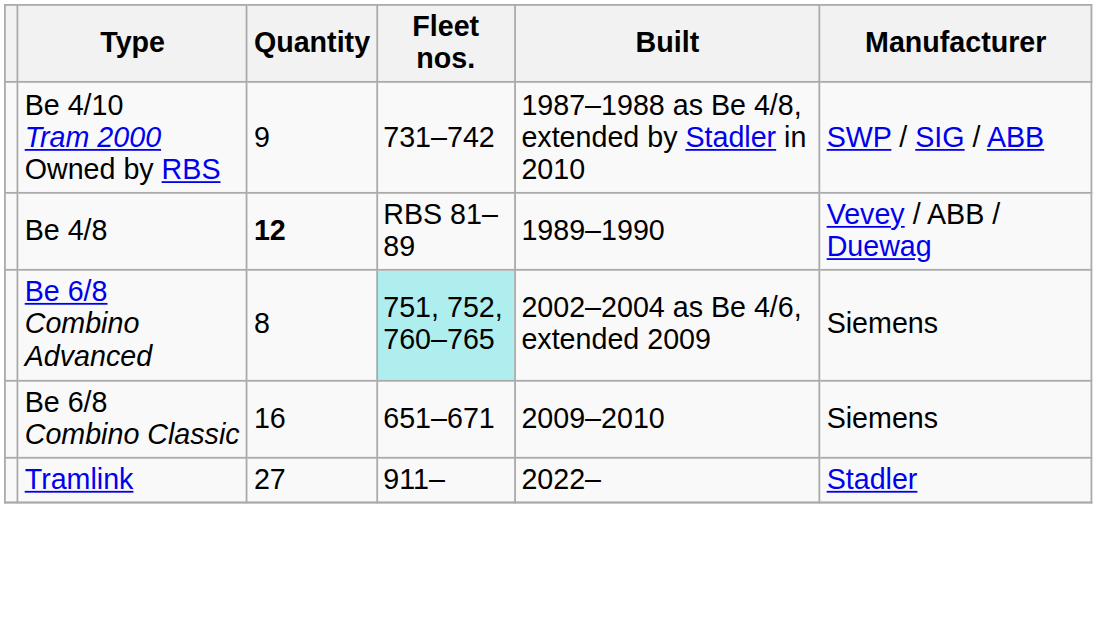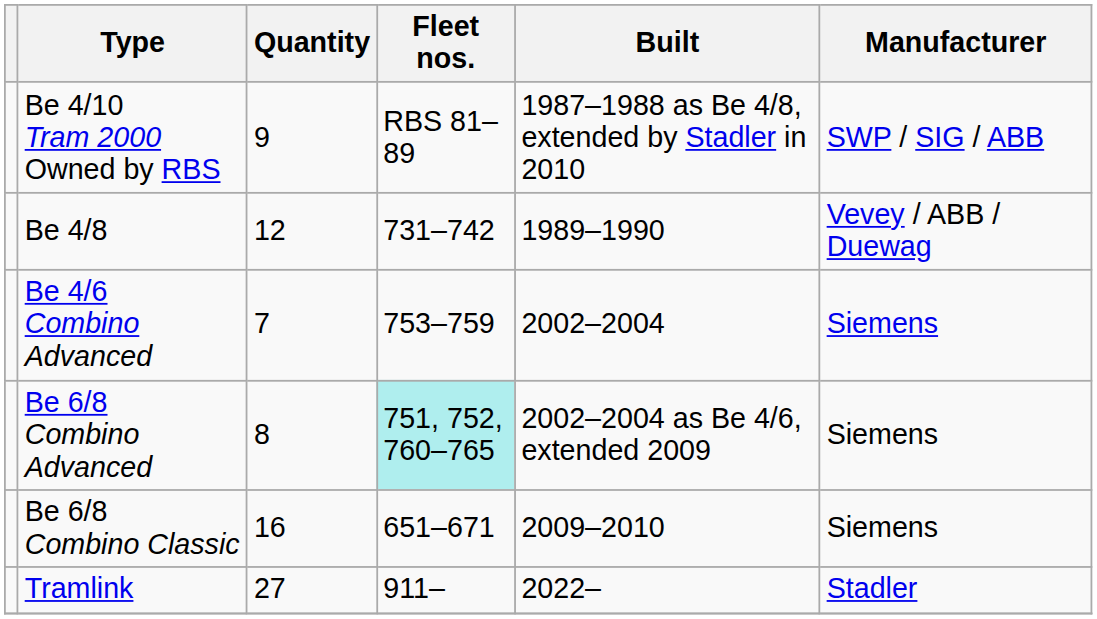 <table class="wikitable">
 <tr>
 <th></th>
 <th>Type</th>
 <th>Quantity</th>
 <th>Fleet nos.</th>
 <th>Built</th>
 <th>Manufacturer</th>
 </tr>
 <tr>
 <td></td>
 <td>Be 4/10 <br><em><a href='#'>Tram 2000</a></em><br>Owned by <a href='#'>RBS</a></td>
 <td>9</td>
-<td>731–742</td>
+<td>RBS 81–89</td>
 <td>1987–1988 as Be 4/8, <br>extended by <a href='#'>Stadler</a> in 2010</td>
 <td><a href='#'>SWP</a> / <a href='#'>SIG</a> / <a href='#'>ABB</a></td>
 </tr>
 <tr>
 <td></td>
 <td>Be 4/8</td>
-<td><strong>12</strong></td>
-<td>RBS 81–89</td>
+<td>12</td>
+<td>731–742</td>
 <td>1989–1990</td>
 <td><a href='#'>Vevey</a> / ABB / <a href='#'>Duewag</a></td>
+</tr>
+<tr>
+<td></td>
+<td><a href='#'>Be 4/6</a> <br><em><a href='#'>Combino</a> Advanced</em></td>
+<td>7</td>
+<td>753–759</td>
+<td>2002–2004</td>
+<td><a href='#'>Siemens</a></td>
 </tr>
 <tr>
 <td></td>
 <td><a href='#'>Be 6/8</a> <br><em>Combino Advanced</em></td>
 <td>8</td>
 <td style="background: paleturquoise;">751, 752, <br>760–765</td>
 <td>2002–2004 as Be 4/6, <br>extended 2009</td>
 <td>Siemens</td>
 </tr>
 <tr>
 <td></td>
 <td>Be 6/8 <br><em>Combino Classic</em></td>
 <td>16</td>
 <td>651–671</td>
 <td>2009–2010</td>
 <td>Siemens</td>
 </tr>
 <tr>
 <td></td>
 <td><a href='#'>Tramlink</a></td>
 <td>27</td>
 <td>911–</td>
 <td>2022–</td>
 <td><a href='#'>Stadler</a></td>
 </tr>
 <tr>
 </tr>
 </table>
